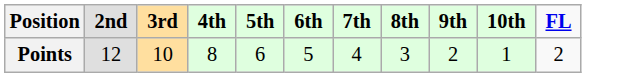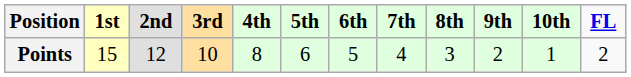 <table class="wikitable" style="font-size:85%; text-align:center">
 <tr>
 <th>Position</th>
+<td style="background:#ffffbf;"> <strong>1st</strong> </td>
 <td style="background:#dfdfdf;"> <strong>2nd</strong> </td>
 <td style="background:#ffdf9f;"> <strong>3rd</strong> </td>
 <td style="background:#dfffdf;"> <strong>4th</strong> </td>
 <td style="background:#dfffdf;"> <strong>5th</strong> </td>
 <td style="background:#dfffdf;"> <strong>6th</strong> </td>
 <td style="background:#dfffdf;"> <strong>7th</strong> </td>
 <td style="background:#dfffdf;"> <strong>8th</strong> </td>
 <td style="background:#dfffdf;"> <strong>9th</strong> </td>
 <td style="background:#dfffdf;"> <strong>10th</strong> </td>
 <td> <strong><a href='#'>FL</a></strong> </td>
 </tr>
 <tr>
 <th>Points</th>
+<td style="background:#ffffbf;">15</td>
 <td style="background:#dfdfdf;">12</td>
 <td style="background:#ffdf9f;">10</td>
 <td style="background:#dfffdf;">8</td>
 <td style="background:#dfffdf;">6</td>
 <td style="background:#dfffdf;">5</td>
 <td style="background:#dfffdf;">4</td>
 <td style="background:#dfffdf;">3</td>
 <td style="background:#dfffdf;">2</td>
 <td style="background:#dfffdf;">1</td>
 <td>2</td>
 </tr>
 </table>
